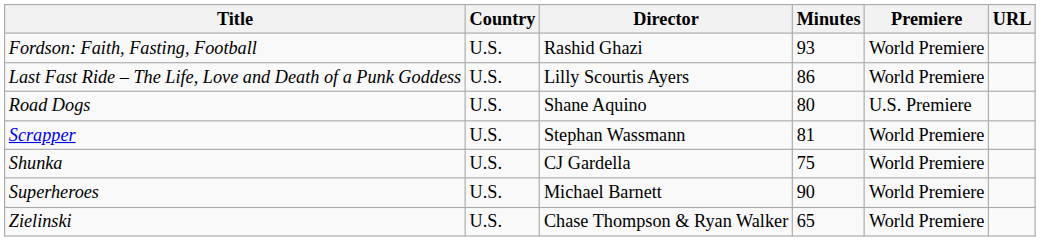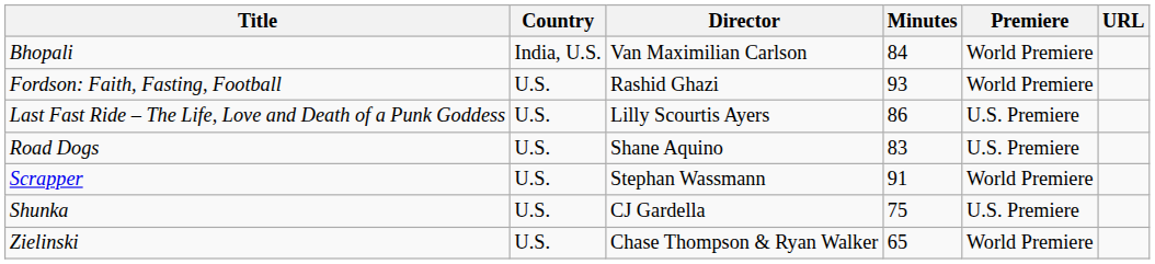 <table class="wikitable sortable">
 <tr>
 <th>Title</th>
 <th>Country</th>
 <th>Director</th>
 <th>Minutes</th>
 <th>Premiere</th>
 <th>URL</th>
+</tr>
+<tr>
+<td><em>Bhopali</em></td>
+<td>India, U.S.</td>
+<td>Van Maximilian Carlson</td>
+<td>84</td>
+<td>World Premiere</td>
+<td></td>
 </tr>
 <tr>
 <td><em>Fordson: Faith, Fasting, Football</em></td>
 <td>U.S.</td>
 <td>Rashid Ghazi</td>
 <td>93</td>
 <td>World Premiere</td>
 <td></td>
 </tr>
 <tr>
 <td><em>Last Fast Ride – The Life, Love and Death of a Punk Goddess</em></td>
 <td>U.S.</td>
 <td>Lilly Scourtis Ayers</td>
 <td>86</td>
-<td>World Premiere</td>
+<td>U.S. Premiere</td>
 <td></td>
 </tr>
 <tr>
 <td><em>Road Dogs</em></td>
 <td>U.S.</td>
 <td>Shane Aquino</td>
-<td>80</td>
+<td>83</td>
 <td>U.S. Premiere</td>
 <td></td>
 </tr>
 <tr>
 <td><em><a href='#'>Scrapper</a></em></td>
 <td>U.S.</td>
 <td>Stephan Wassmann</td>
-<td>81</td>
+<td>91</td>
 <td>World Premiere</td>
 <td></td>
 </tr>
 <tr>
 <td><em>Shunka</em></td>
 <td>U.S.</td>
 <td>CJ Gardella</td>
 <td>75</td>
-<td>World Premiere</td>
-<td></td>
-</tr>
-<tr>
-<td><em>Superheroes</em></td>
-<td>U.S.</td>
-<td>Michael Barnett</td>
-<td>90</td>
-<td>World Premiere</td>
+<td>U.S. Premiere</td>
 <td></td>
 </tr>
 <tr>
 <td><em>Zielinski</em></td>
 <td>U.S.</td>
 <td>Chase Thompson & Ryan Walker</td>
 <td>65</td>
 <td>World Premiere</td>
 <td></td>
 </tr>
 </table>
